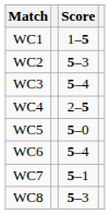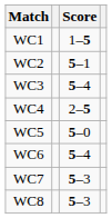 <table class="wikitable" style="font-size: 100%; margin: 1em auto 1em auto;">
 <tr>
 <th>Match</th>
 <th></th>
 <th>Score</th>
 <th></th>
 </tr>
 <tr>
 <td align="center">WC1</td>
 <td></td>
 <td align="center">1–<strong>5</strong></td>
 <td><strong></strong></td>
 </tr>
 <tr>
 <td align="center">WC2</td>
 <td><strong></strong></td>
-<td align="center"><strong>5</strong>–3</td>
+<td align="center"><strong>5</strong>–1</td>
 <td></td>
 </tr>
 <tr>
 <td align="center">WC3</td>
 <td><strong></strong></td>
 <td align="center"><strong>5</strong>–4</td>
 <td></td>
 </tr>
 <tr>
 <td align="center">WC4</td>
 <td><strong></strong></td>
 <td align="center">2–<strong>5</strong></td>
 <td></td>
 </tr>
 <tr>
 <td align="center">WC5</td>
 <td><strong></strong></td>
 <td align="center"><strong>5</strong>–0</td>
 <td></td>
 </tr>
 <tr>
 <td align="center">WC6</td>
 <td><strong></strong></td>
 <td align="center"><strong>5</strong>–4</td>
 <td></td>
 </tr>
 <tr>
 <td align="center">WC7</td>
 <td><strong></strong></td>
-<td align="center"><strong>5</strong>–1</td>
+<td align="center"><strong>5</strong>–3</td>
 <td></td>
 </tr>
 <tr>
 <td align="center">WC8</td>
 <td></td>
 <td align="center"><strong>5</strong>–3</td>
 <td><strong></strong></td>
 </tr>
 </table>
